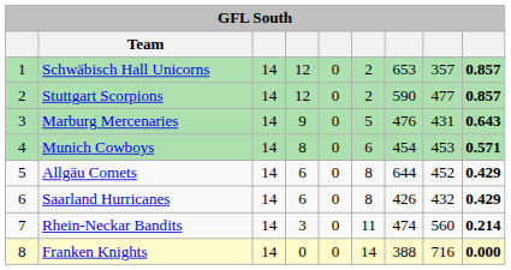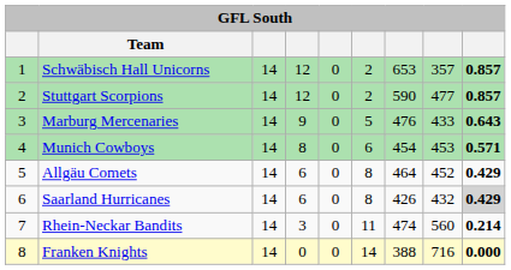 <table class="wikitable" style="font-size: 95%;">
 <tr>
 <th colspan="10" style="background:silver">GFL South</th>
 </tr>
 <tr>
 <th width="25"></th>
 <th style="width:200px;">Team</th>
 <th width="25"></th>
 <th width="25"></th>
 <th width="25"></th>
 <th width="25"></th>
 <th width="30"></th>
 <th width="30"></th>
 <th width="30"></th>
 </tr>
 <tr style="background:#ace1af" align=center>
 <td>1</td>
 <td align=left><a href='#'>Schwäbisch Hall Unicorns</a></td>
 <td>14</td>
 <td>12</td>
 <td>0</td>
 <td>2</td>
 <td>653</td>
 <td>357</td>
 <td><strong>0.857</strong></td>
 </tr>
 <tr style="background:#ace1af" align=center>
 <td>2</td>
 <td align=left><a href='#'>Stuttgart Scorpions</a></td>
 <td>14</td>
 <td>12</td>
 <td>0</td>
 <td>2</td>
 <td>590</td>
 <td>477</td>
 <td><strong>0.857</strong></td>
 </tr>
 <tr style="background:#ace1af" align=center>
 <td>3</td>
 <td align=left><a href='#'>Marburg Mercenaries</a></td>
 <td>14</td>
 <td>9</td>
 <td>0</td>
 <td>5</td>
 <td>476</td>
-<td>431</td>
+<td>433</td>
 <td><strong>0.643</strong></td>
 </tr>
 <tr style="background:#ace1af" align=center>
 <td>4</td>
 <td align=left><a href='#'>Munich Cowboys</a></td>
 <td>14</td>
 <td>8</td>
 <td>0</td>
 <td>6</td>
 <td>454</td>
 <td>453</td>
 <td><strong>0.571</strong></td>
 </tr>
 <tr align=center>
 <td>5</td>
 <td align=left><a href='#'>Allgäu Comets</a></td>
 <td>14</td>
 <td>6</td>
 <td>0</td>
 <td>8</td>
-<td>644</td>
+<td>464</td>
 <td>452</td>
 <td><strong>0.429</strong></td>
 </tr>
 <tr align=center>
 <td>6</td>
 <td align=left><a href='#'>Saarland Hurricanes</a></td>
 <td>14</td>
 <td>6</td>
 <td>0</td>
 <td>8</td>
 <td>426</td>
 <td>432</td>
-<td><strong>0.429</strong></td>
+<td style="background: lightgrey;"><strong>0.429</strong></td>
 </tr>
 <tr align=center>
 <td>7</td>
 <td align=left><a href='#'>Rhein-Neckar Bandits</a></td>
 <td>14</td>
 <td>3</td>
 <td>0</td>
 <td>11</td>
 <td>474</td>
 <td>560</td>
 <td><strong>0.214</strong></td>
 </tr>
 <tr style="background:#fffccc" align=center>
 <td>8</td>
 <td align=left><a href='#'>Franken Knights</a></td>
 <td>14</td>
 <td>0</td>
 <td>0</td>
 <td>14</td>
 <td>388</td>
 <td>716</td>
 <td><strong>0.000</strong></td>
 </tr>
 </table>
